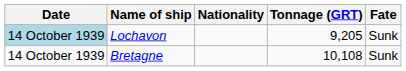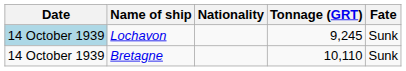 <table class="wikitable sortable" style="margin: 1em auto 1em auto;">
 <tr>
 <th>Date</th>
 <th>Name of ship</th>
 <th>Nationality</th>
 <th>Tonnage (<a href='#'>GRT</a>)</th>
 <th>Fate</th>
 </tr>
 <tr>
 <td align="right" style="background: lightblue;">14 October 1939</td>
 <td align="left"><a href='#'><em>Lochavon</em></a></td>
 <td align="left"></td>
-<td align="right">9,205</td>
+<td align="right">9,245</td>
 <td align="left">Sunk</td>
 </tr>
 <tr>
 <td align="right">14 October 1939</td>
 <td align="left"><a href='#'><em>Bretagne</em></a></td>
 <td align="left"></td>
-<td align="right">10,108</td>
+<td align="right">10,110</td>
 <td align="left">Sunk</td>
 </tr>
 </table>
